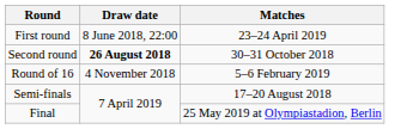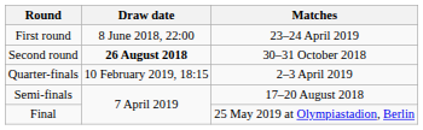 <table class="wikitable" style="text-align:center">
 <tr>
 <th>Round</th>
 <th>Draw date</th>
 <th>Matches</th>
 </tr>
 <tr>
 <td>First round</td>
 <td>8 June 2018, 22:00</td>
 <td>23–24 April 2019</td>
 </tr>
 <tr>
 <td>Second round</td>
 <td><strong>26 August 2018</strong></td>
 <td>30–31 October 2018</td>
 </tr>
 <tr>
-<td>Round of 16</td>
-<td>4 November 2018</td>
-<td>5–6 February 2019</td>
+<td>Quarter-finals</td>
+<td>10 February 2019, 18:15</td>
+<td>2–3 April 2019</td>
 </tr>
 <tr>
 <td>Semi-finals</td>
 <td rowspan="2">7 April 2019</td>
 <td>17–20 August 2018</td>
 </tr>
 <tr>
 <td>Final</td>
 <td>25 May 2019 at <a href='#'>Olympiastadion</a>, <a href='#'>Berlin</a></td>
 </tr>
 </table>
